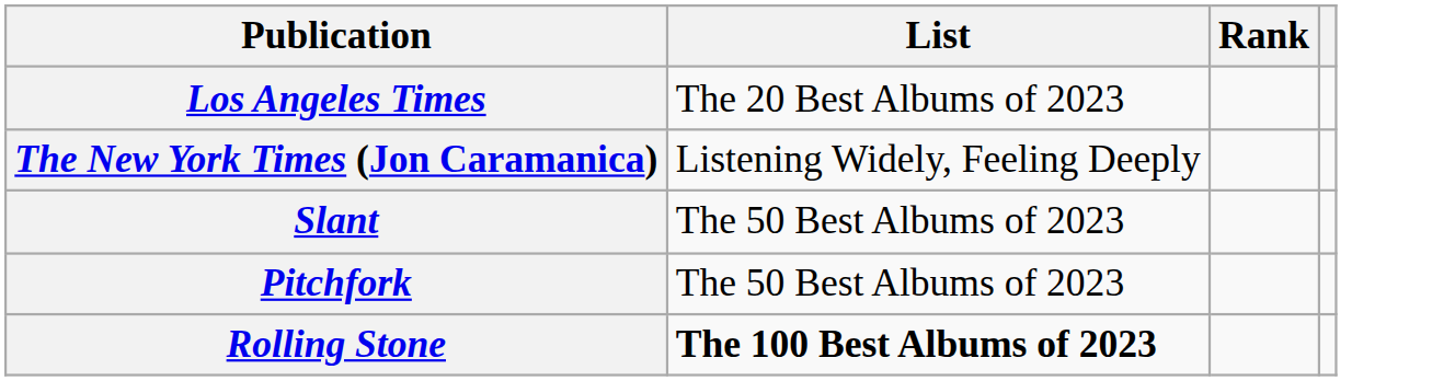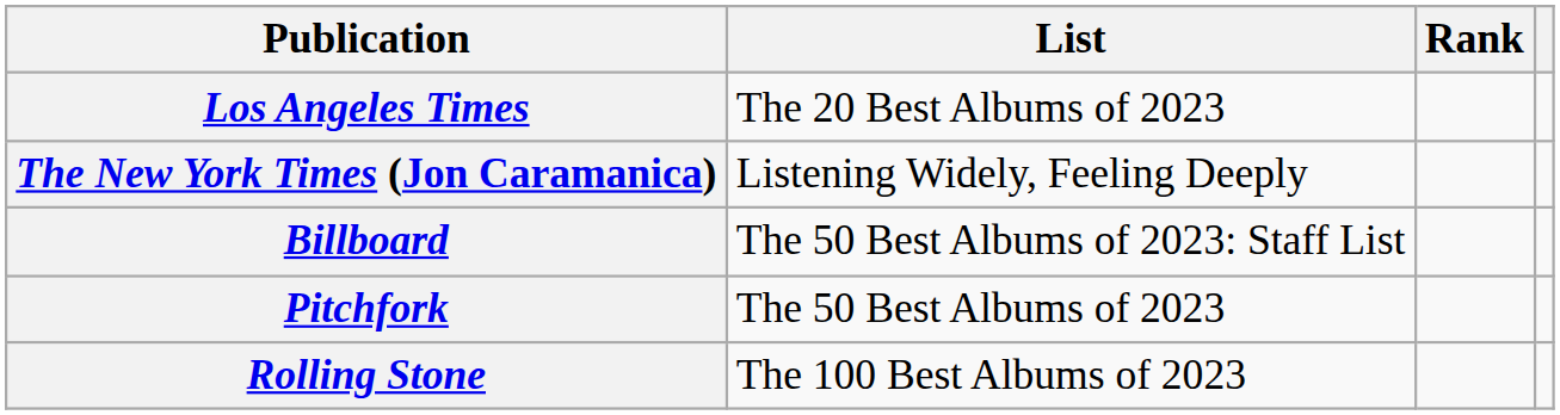 <table class="wikitable sortable plainrowheaders" style="border:none; margin:0;">
 <tr>
 <th scope="col">Publication</th>
 <th scope="col" class="unsortable">List</th>
 <th scope="col" data-sort-type="number">Rank</th>
 <th scope="col" class="unsortable"></th>
 </tr>
 <tr>
 <th scope="row"><em><a href='#'>Los Angeles Times</a></em></th>
 <td>The 20 Best Albums of 2023</td>
 <td></td>
 <td></td>
 </tr>
 <tr>
 <th scope="row"><em><a href='#'>The New York Times</a></em> (<a href='#'>Jon Caramanica</a>)</th>
 <td>Listening Widely, Feeling Deeply</td>
 <td></td>
 <td rowspan="1"></td>
 </tr>
 <tr>
-<th scope="row"><em><a href='#'>Slant</a></em></th>
-<td>The 50 Best Albums of 2023</td>
+<th scope="row"><em><a href='#'>Billboard</a></em></th>
+<td>The 50 Best Albums of 2023: Staff List</td>
 <td></td>
 <td></td>
 </tr>
 <tr>
 <th scope="row"><em><a href='#'>Pitchfork</a></em></th>
 <td>The 50 Best Albums of 2023</td>
 <td></td>
 <td></td>
 </tr>
 <tr>
 <th scope="row"><em><a href='#'>Rolling Stone</a></em></th>
-<td><strong>The 100 Best Albums of 2023</strong></td>
+<td>The 100 Best Albums of 2023</td>
 <td></td>
 <td></td>
 </tr>
 </table>
